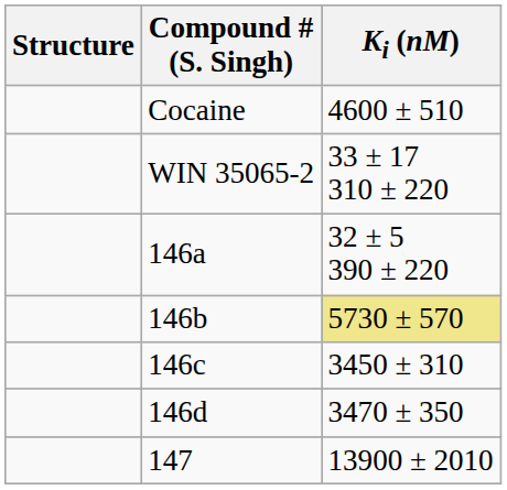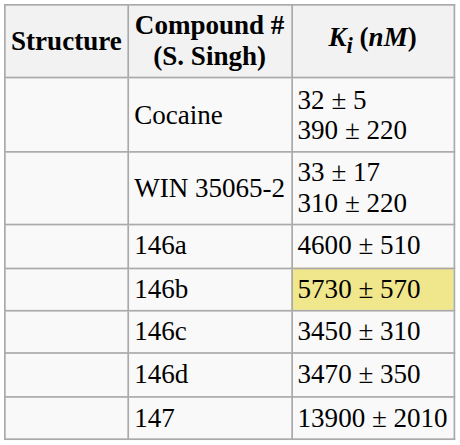 <table class="wikitable sortable">
 <tr>
 <th>Structure</th>
 <th>Compound #<br>(S. Singh)</th>
 <th><em>K<sub>i</sub></em> (<em>nM</em>)</th>
 </tr>
 <tr>
 <td></td>
 <td>Cocaine</td>
-<td>4600 ± 510</td>
+<td>32 ± 5<br>390 ± 220</td>
 </tr>
 <tr>
 <td></td>
 <td>WIN 35065-2</td>
 <td>33 ± 17<br>310 ± 220</td>
 </tr>
 <tr>
 <td></td>
 <td>146a</td>
-<td>32 ± 5<br>390 ± 220</td>
+<td>4600 ± 510</td>
 </tr>
 <tr>
 <td></td>
 <td>146b</td>
 <td style="background: khaki;">5730 ± 570</td>
 </tr>
 <tr>
 <td></td>
 <td>146c</td>
 <td>3450 ± 310</td>
 </tr>
 <tr>
 <td></td>
 <td>146d</td>
 <td>3470 ± 350</td>
 </tr>
 <tr>
 <td></td>
 <td>147</td>
 <td>13900 ± 2010</td>
 </tr>
 </table>
